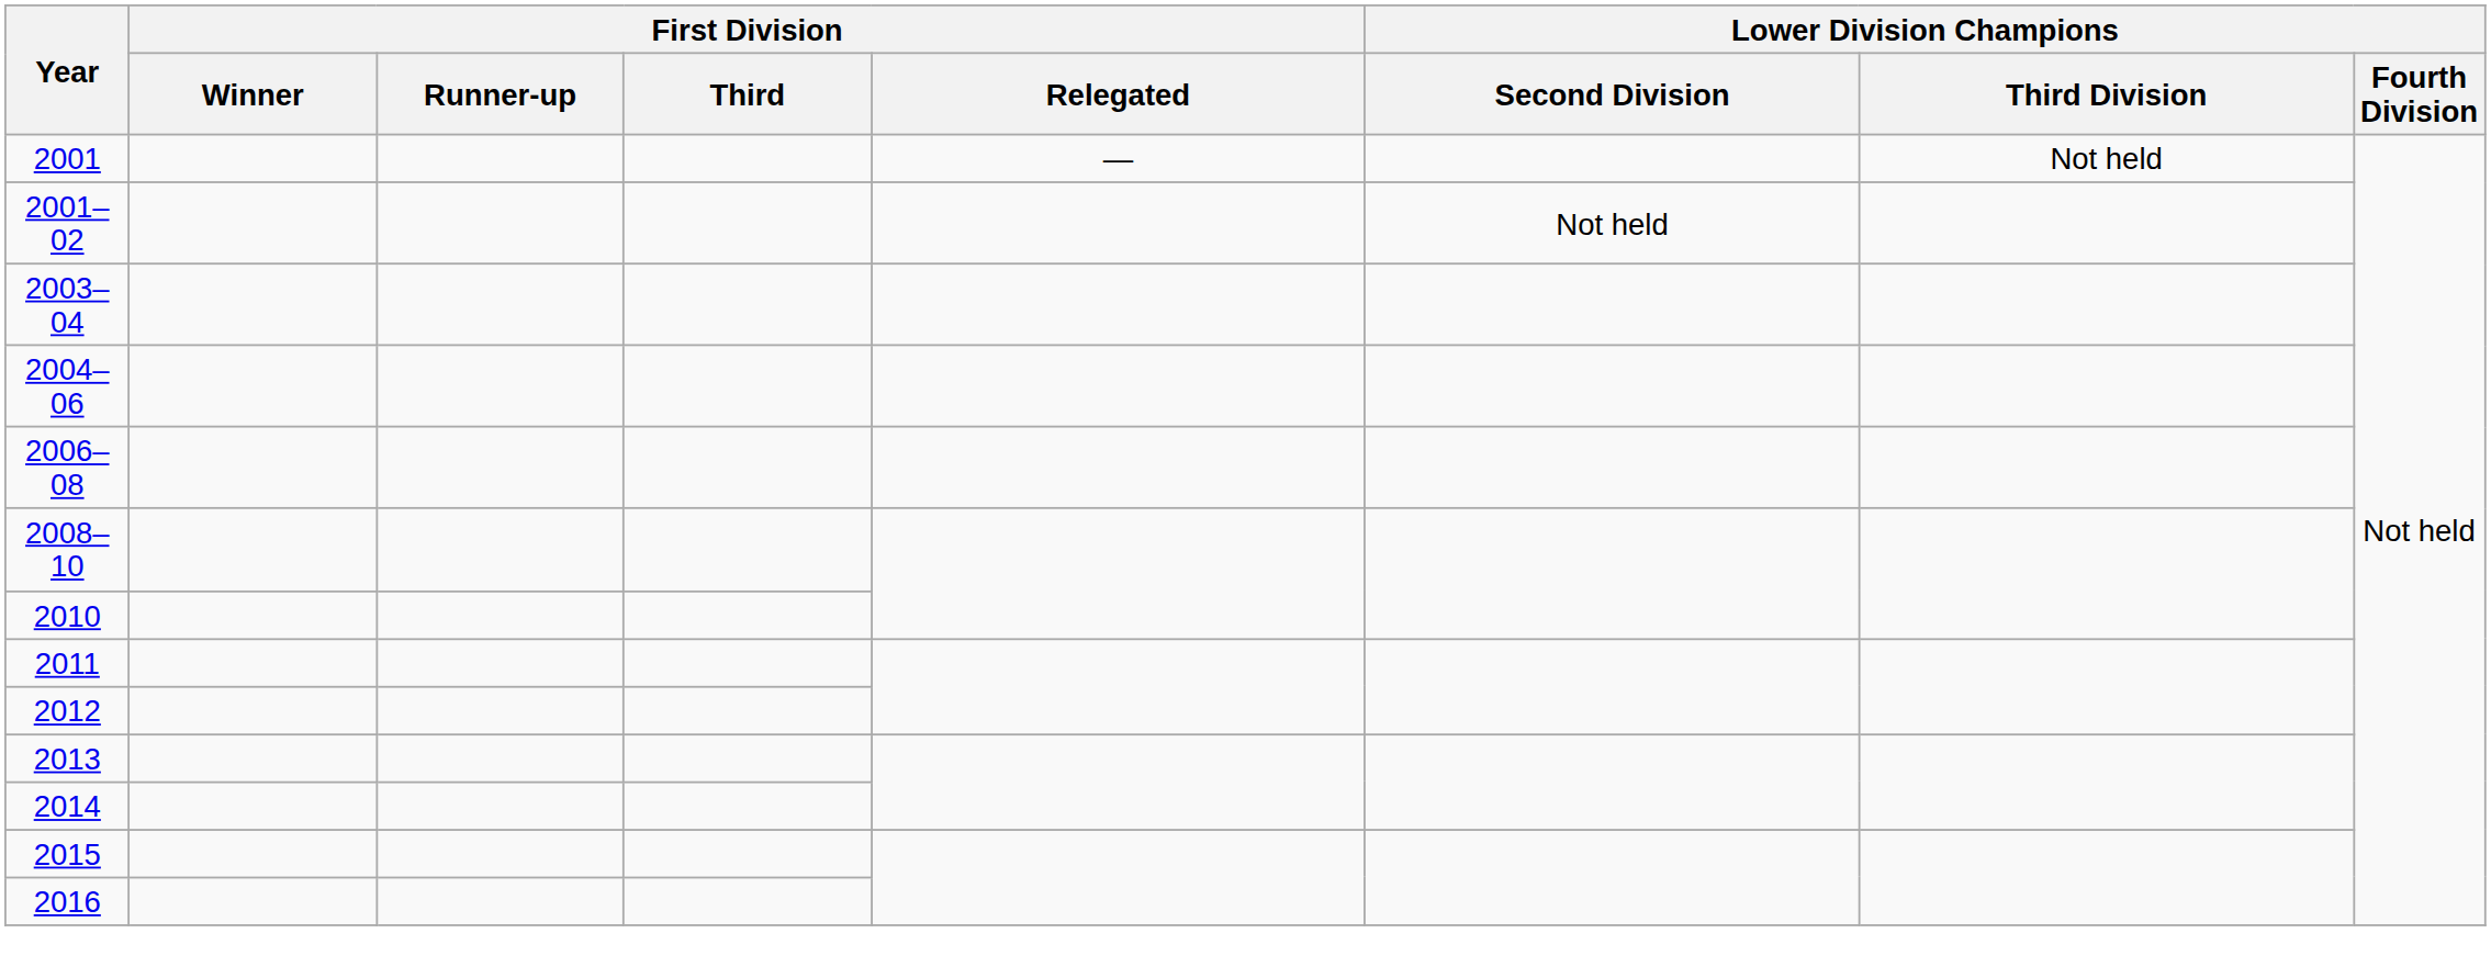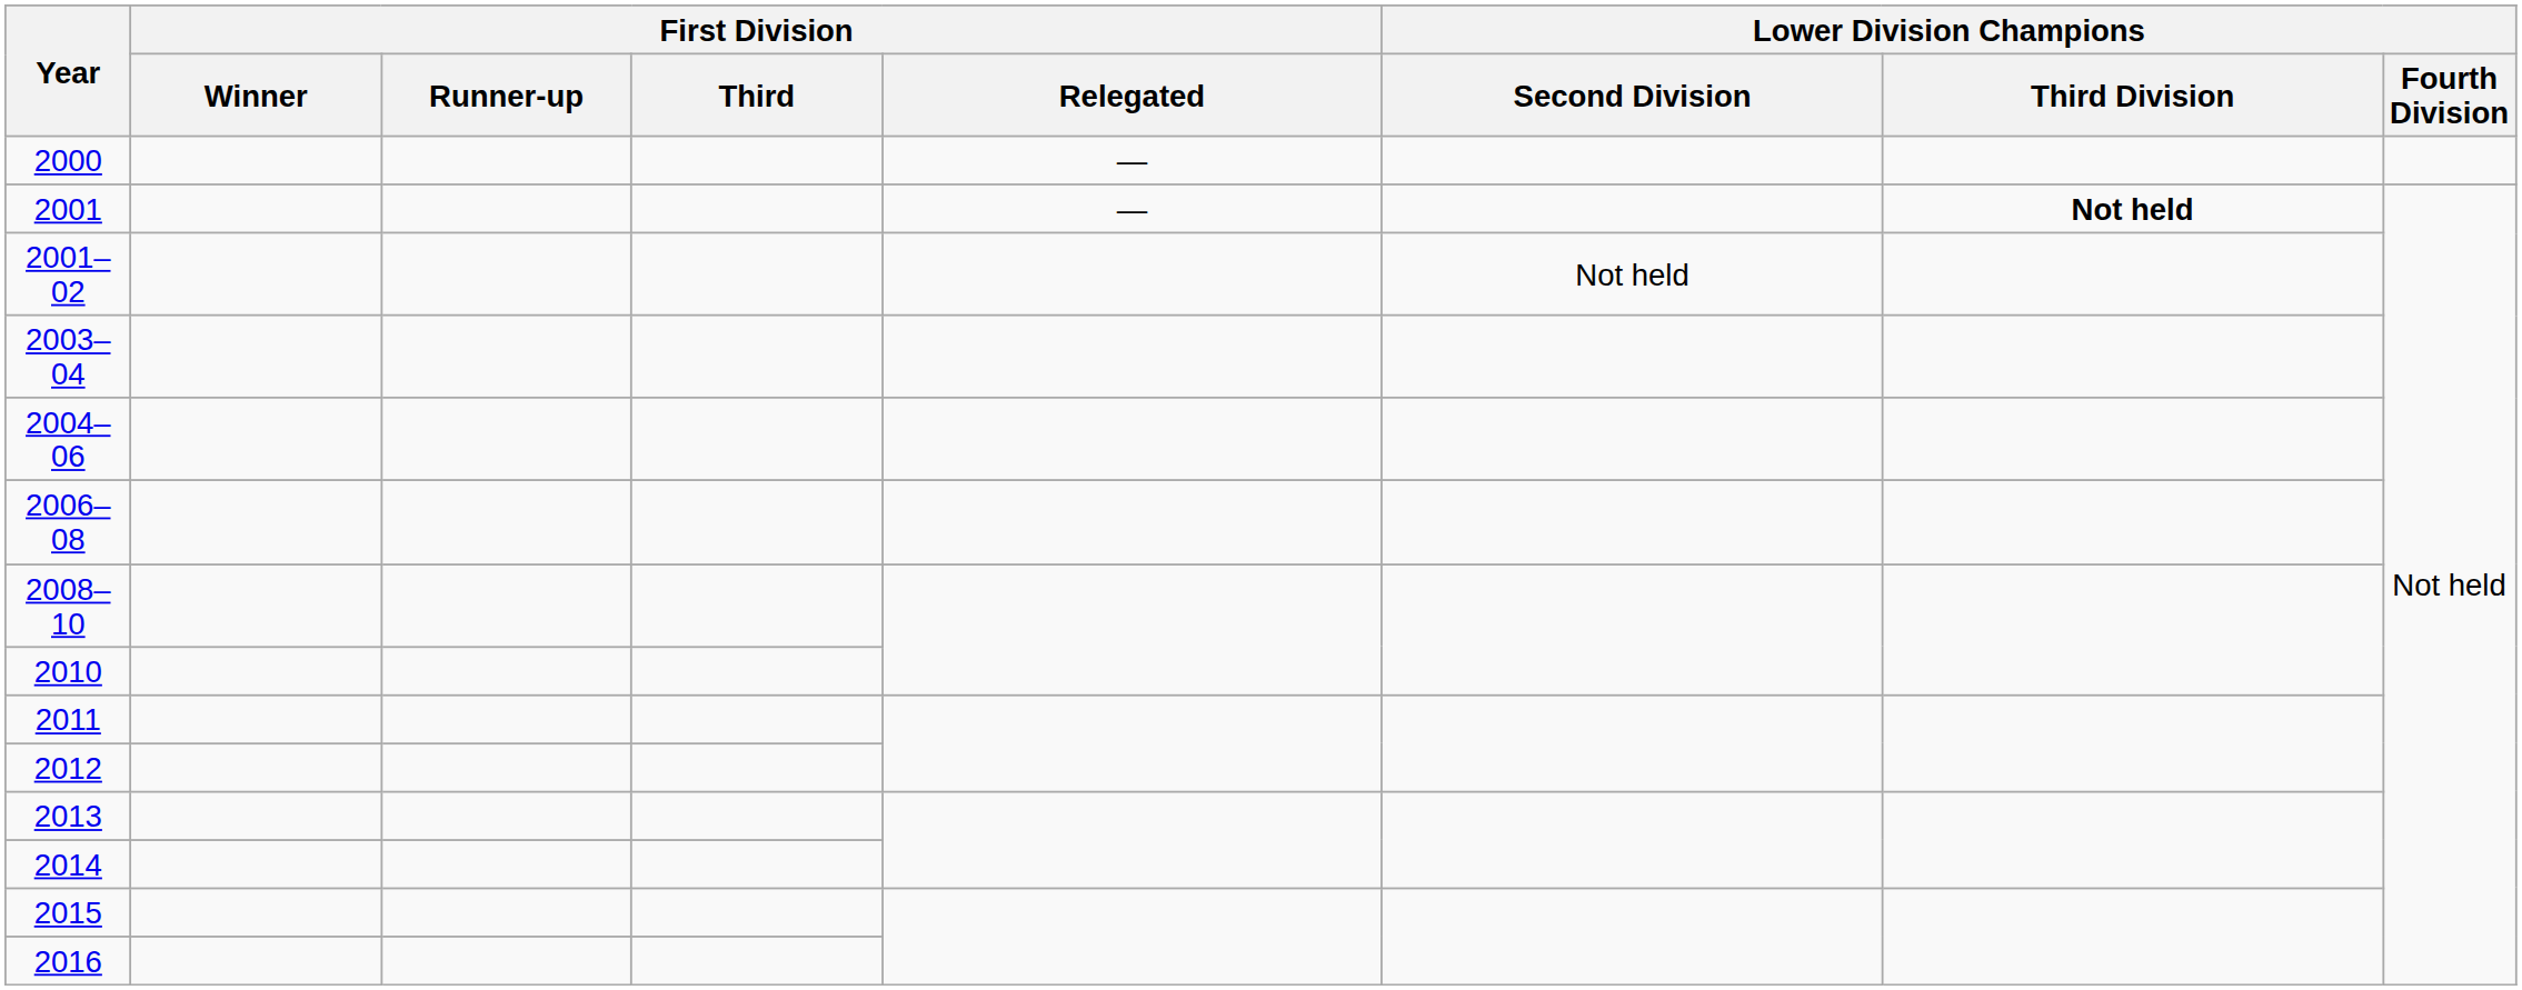 <table class="wikitable" style="font-size:95%; text-align: center;">
 <tr>
 <th rowspan=2 width=5%>Year</th>
 <th colspan=4>First Division</th>
 <th colspan=3>Lower Division Champions</th>
 </tr>
 <tr>
 <th width=10%>Winner</th>
 <th width=10%>Runner-up</th>
 <th width=10%>Third</th>
 <th width=20%>Relegated</th>
 <th width=20%>Second Division</th>
 <th width=20%>Third Division</th>
 <th width=15%>Fourth Division</th>
 </tr>
 <tr>
+<td><a href='#'>2000</a></td>
+<td></td>
+<td></td>
+<td></td>
+<td>—</td>
+<td></td>
+<td></td>
+<td></td>
+</tr>
+<tr>
 <td><a href='#'>2001</a></td>
 <td></td>
 <td></td>
 <td></td>
 <td>—</td>
 <td></td>
-<td>Not held</td>
+<td><strong>Not held</strong></td>
 <td rowspan="13">Not held</td>
 </tr>
 <tr>
 <td><a href='#'>2001–02</a></td>
 <td></td>
 <td></td>
 <td></td>
 <td></td>
 <td>Not held</td>
 <td></td>
 </tr>
 <tr>
 <td><a href='#'>2003–04</a></td>
 <td></td>
 <td></td>
 <td></td>
 <td></td>
 <td></td>
 <td></td>
 </tr>
 <tr>
 <td><a href='#'>2004–06</a></td>
 <td></td>
 <td></td>
 <td></td>
 <td></td>
 <td></td>
 <td></td>
 </tr>
 <tr>
 <td><a href='#'>2006–08</a></td>
 <td></td>
 <td></td>
 <td></td>
 <td></td>
 <td></td>
 <td></td>
 </tr>
 <tr>
 <td><a href='#'>2008–10</a></td>
 <td></td>
 <td></td>
 <td></td>
 <td rowspan=2> </td>
 <td rowspan=2></td>
 <td rowspan=2></td>
 </tr>
 <tr>
 <td><a href='#'>2010</a></td>
 <td></td>
 <td></td>
 <td></td>
 </tr>
 <tr>
 <td><a href='#'>2011</a></td>
 <td></td>
 <td></td>
 <td></td>
 <td rowspan=2> </td>
 <td rowspan=2></td>
 <td rowspan=2></td>
 </tr>
 <tr>
 <td><a href='#'>2012</a></td>
 <td></td>
 <td></td>
 <td></td>
 </tr>
 <tr>
 <td><a href='#'>2013</a></td>
 <td></td>
 <td></td>
 <td></td>
 <td rowspan=2> </td>
 <td rowspan=2></td>
 <td rowspan=2></td>
 </tr>
 <tr>
 <td><a href='#'>2014</a></td>
 <td></td>
 <td></td>
 <td></td>
 </tr>
 <tr>
 <td><a href='#'>2015</a></td>
 <td></td>
 <td></td>
 <td></td>
 <td rowspan=2></td>
 <td rowspan=2></td>
 <td rowspan=2></td>
 </tr>
 <tr>
 <td><a href='#'>2016</a></td>
 <td></td>
 <td></td>
 <td></td>
 </tr>
 </table>
